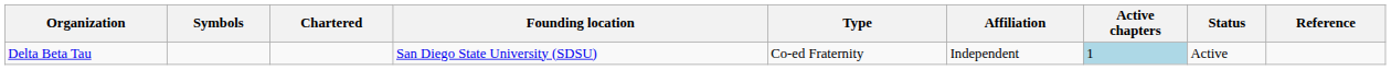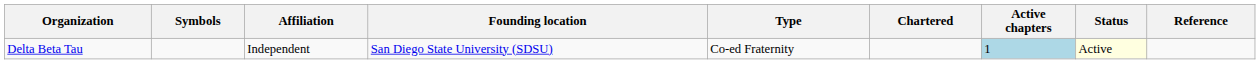 <table class="wikitable" width="100%">
 <tr>
 <th>Organization</th>
 <th>Symbols</th>
-<th>Chartered</th>
+<th>Affiliation</th>
 <th>Founding location</th>
 <th>Type</th>
-<th>Affiliation</th>
+<th>Chartered</th>
 <th>Active<br>chapters</th>
 <th>Status</th>
 <th>Reference</th>
 </tr>
 <tr>
 <td><a href='#'>Delta Beta Tau</a></td>
 <td><strong></strong></td>
-<td></td>
+<td>Independent</td>
 <td><a href='#'>San Diego State University (SDSU)</a></td>
 <td>Co-ed Fraternity</td>
-<td>Independent</td>
+<td></td>
 <td style="background: lightblue;">1</td>
-<td>Active</td>
+<td style="background: lightyellow;">Active</td>
 <td></td>
 </tr>
 </table>
